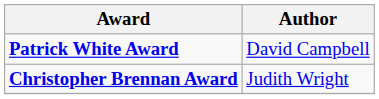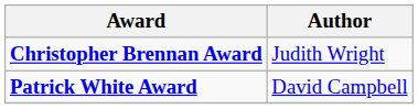 <table class="wikitable">
 <tr>
 <th>Award</th>
 <th>Author</th>
 </tr>
 <tr>
+<td><strong><a href='#'>Christopher Brennan Award</a></strong></td>
+<td><a href='#'>Judith Wright</a></td>
+</tr>
+<tr>
 <td><strong><a href='#'>Patrick White Award</a></strong></td>
 <td><a href='#'>David Campbell</a></td>
 </tr>
 <tr>
-<td><strong><a href='#'>Christopher Brennan Award</a></strong></td>
-<td><a href='#'>Judith Wright</a></td>
-</tr>
-<tr>
 </tr>
 </table>
